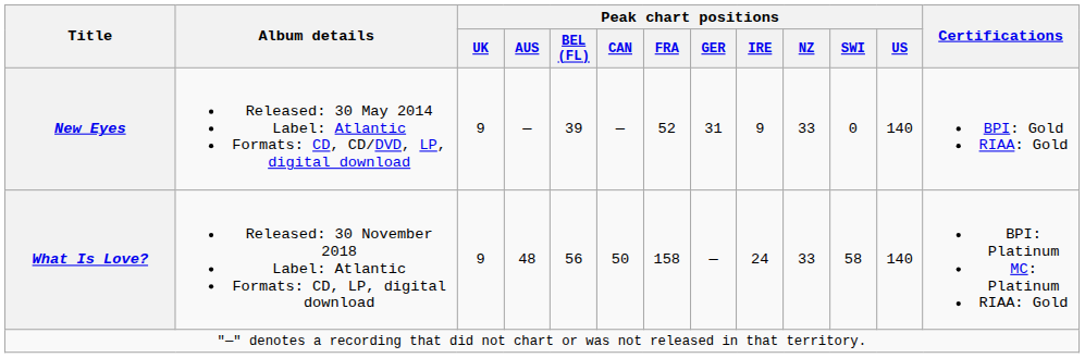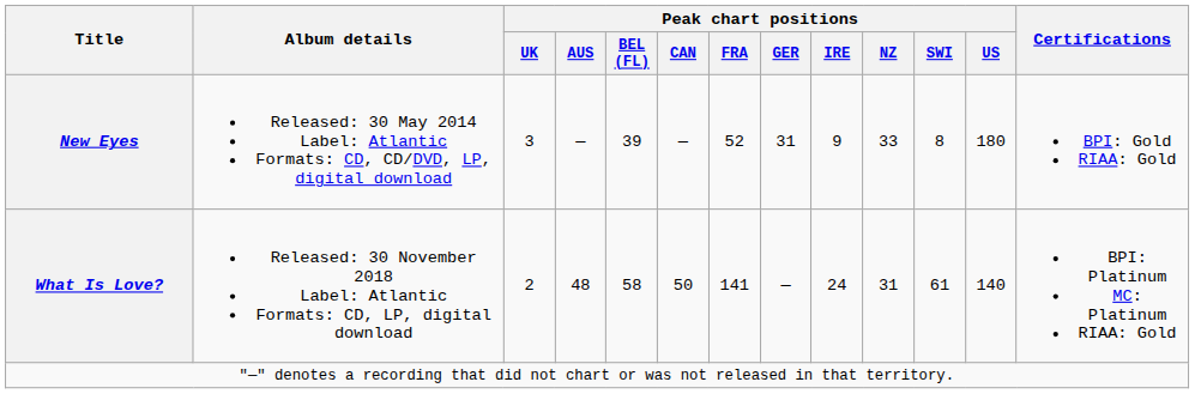 <table class="wikitable plainrowheaders" style="text-align:center;">
 <tr>
 <th scope="col" rowspan="2" style="width:11em;">Title</th>
 <th scope="col" rowspan="2" style="width:18.5em;">Album details</th>
 <th scope="col" colspan="10">Peak chart positions</th>
 <th scope="col" rowspan="2" style="width:10em;"><a href='#'>Certifications</a></th>
 </tr>
 <tr>
 <th scope="col" style="width:3em;font-size:90%;"><a href='#'>UK</a><br></th>
 <th scope="col" style="width:3em;font-size:90%;"><a href='#'>AUS</a><br></th>
 <th scope="col" style="width:3em;font-size:90%;"><a href='#'>BEL (FL)</a><br></th>
 <th scope="col" style="width:3em;font-size:90%;"><a href='#'>CAN</a><br></th>
 <th scope="col" style="width:3em;font-size:90%;"><a href='#'>FRA</a><br></th>
 <th scope="col" style="width:3em;font-size:90%;"><a href='#'>GER</a><br></th>
 <th scope="col" style="width:3em;font-size:90%;"><a href='#'>IRE</a><br></th>
 <th scope="col" style="width:3em;font-size:90%;"><a href='#'>NZ</a><br></th>
 <th scope="col" style="width:3em;font-size:90%;"><a href='#'>SWI</a><br></th>
 <th scope="col" style="width:3em;font-size:90%;"><a href='#'>US</a><br></th>
 </tr>
 <tr>
 <th scope="row"><em><a href='#'>New Eyes</a></em></th>
 <td><br><ul><li>Released: 30 May 2014</li><li>Label: <a href='#'>Atlantic</a></li><li>Formats: <a href='#'>CD</a>, CD/<a href='#'>DVD</a>, <a href='#'>LP</a>, <a href='#'>digital download</a></li></ul></td>
-<td>9</td>
+<td>3</td>
 <td>—</td>
 <td>39</td>
 <td>—</td>
 <td>52</td>
 <td>31</td>
 <td>9</td>
 <td>33</td>
-<td>0</td>
-<td>140</td>
+<td>8</td>
+<td>180</td>
 <td><br><ul><li><a href='#'>BPI</a>: Gold</li><li><a href='#'>RIAA</a>: Gold</li></ul></td>
 </tr>
 <tr>
 <th scope="row"><em><a href='#'>What Is Love?</a></em></th>
 <td><br><ul><li>Released: 30 November 2018</li><li>Label: Atlantic</li><li>Formats: CD, LP, digital download</li></ul></td>
-<td>9</td>
+<td>2</td>
 <td>48</td>
-<td>56</td>
+<td>58</td>
 <td>50</td>
-<td>158</td>
+<td>141</td>
 <td>—</td>
 <td>24</td>
-<td>33</td>
-<td>58</td>
+<td>31</td>
+<td>61</td>
 <td>140</td>
 <td><br><ul><li>BPI: Platinum</li><li><a href='#'>MC</a>: Platinum</li><li>RIAA: Gold</li></ul></td>
 </tr>
 <tr>
 <td colspan="14" style="font-size:90%">"—" denotes a recording that did not chart or was not released in that territory.</td>
 </tr>
 </table>
